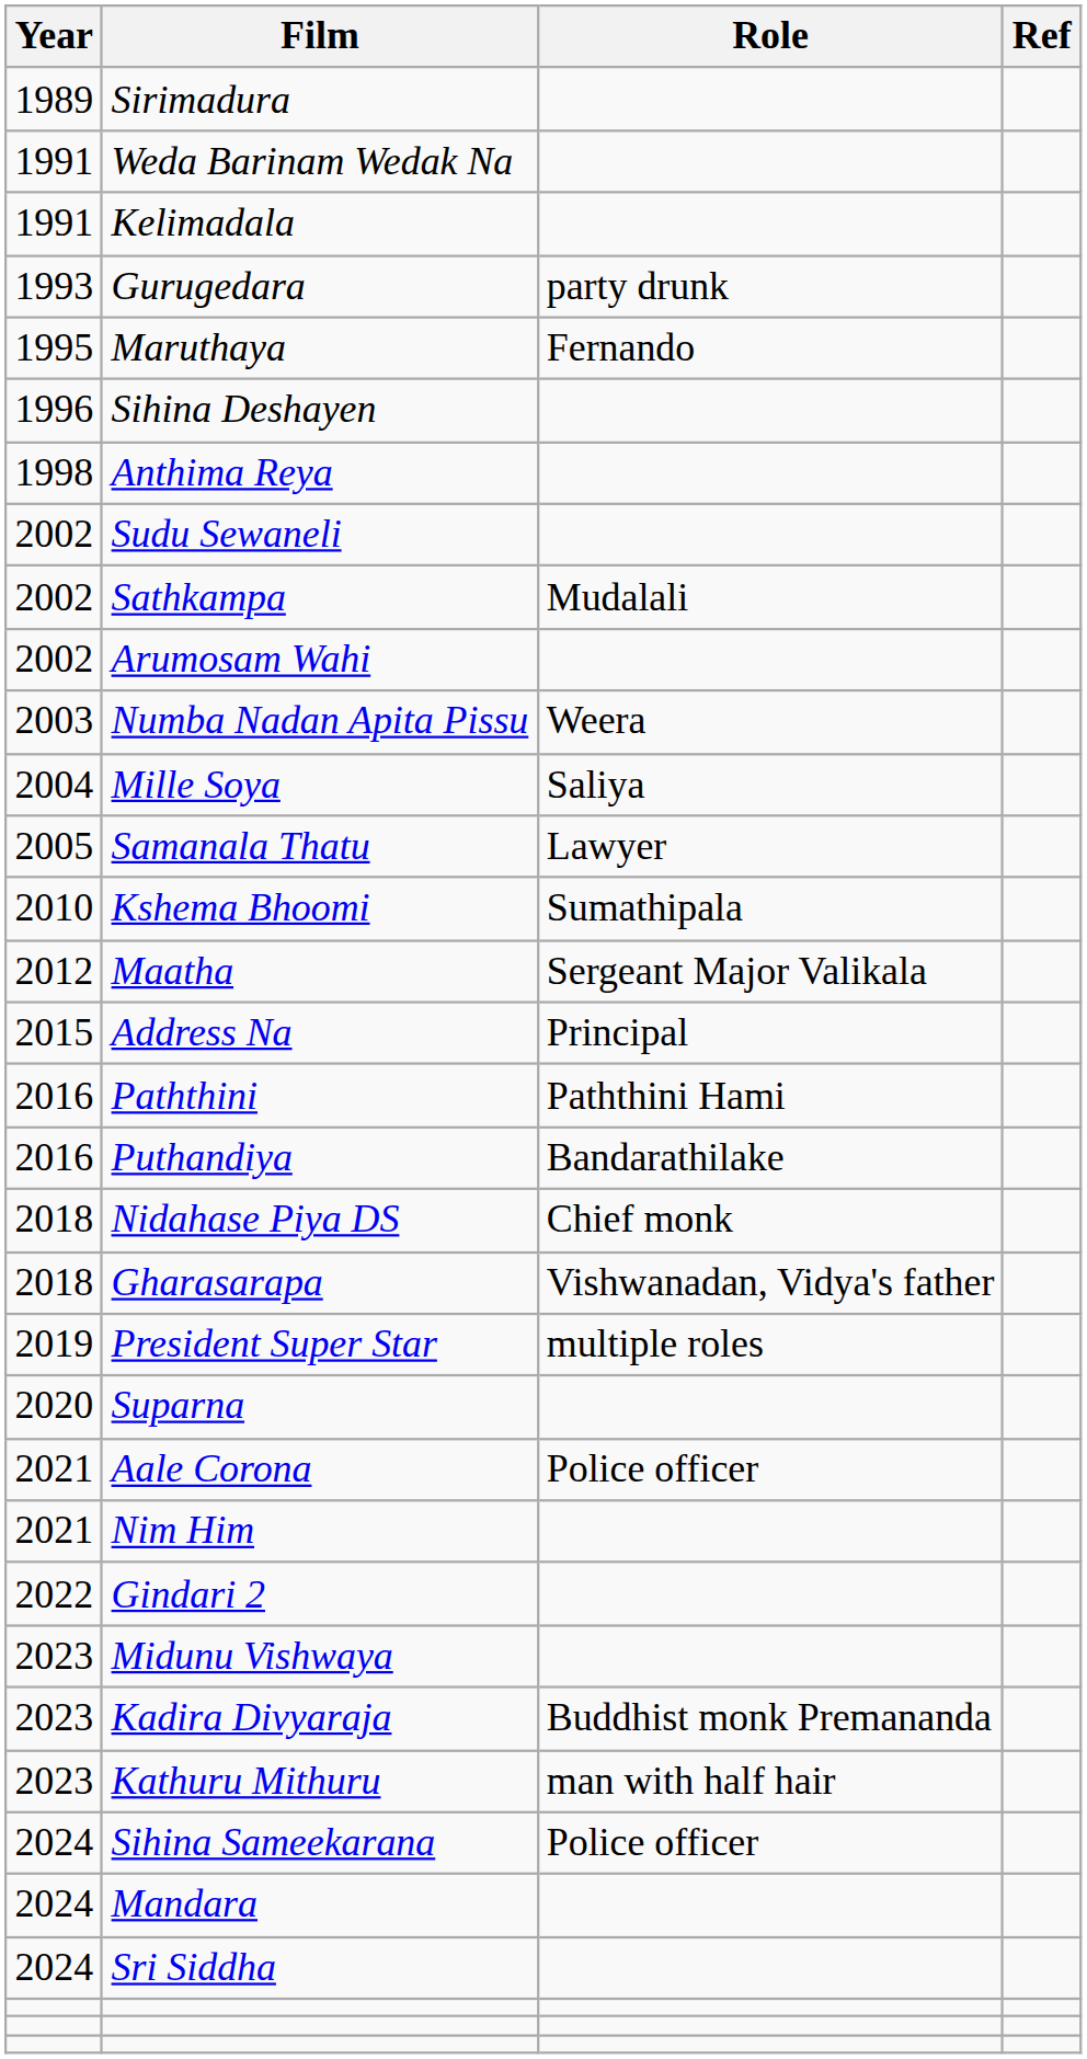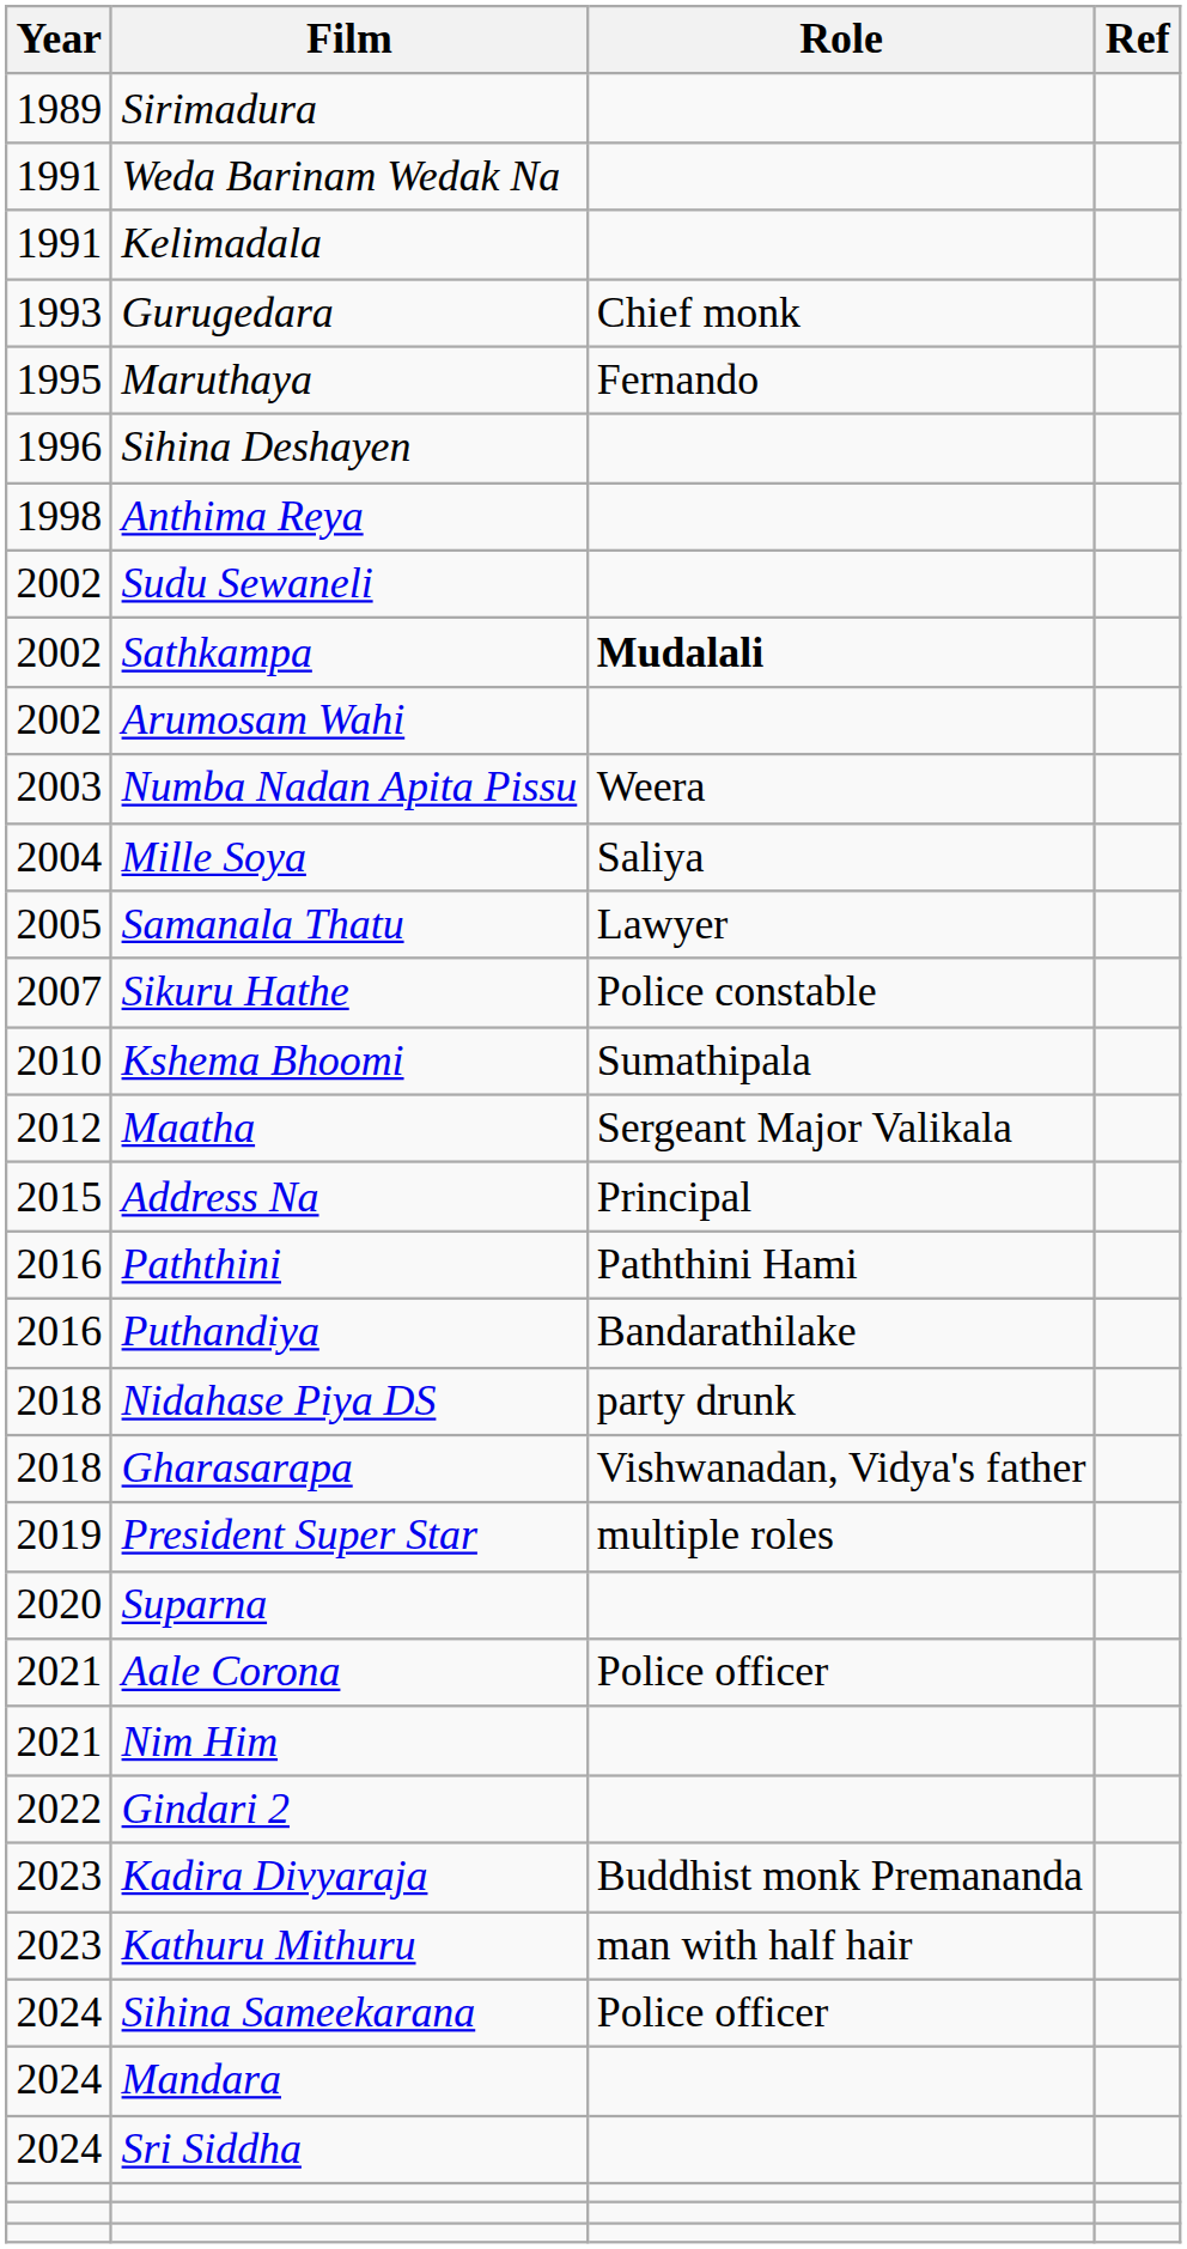 <table class="wikitable">
 <tr>
 <th>Year</th>
 <th>Film</th>
 <th>Role</th>
 <th>Ref</th>
 </tr>
 <tr>
 <td>1989</td>
 <td><em>Sirimadura</em></td>
 <td></td>
 <td></td>
 </tr>
 <tr>
 <td>1991</td>
 <td><em>Weda Barinam Wedak Na</em></td>
 <td></td>
 <td></td>
 </tr>
 <tr>
 <td>1991</td>
 <td><em>Kelimadala</em></td>
 <td></td>
 <td></td>
 </tr>
 <tr>
 <td>1993</td>
 <td><em>Gurugedara</em></td>
-<td>party drunk</td>
+<td>Chief monk</td>
 <td></td>
 </tr>
 <tr>
 <td>1995</td>
 <td><em>Maruthaya</em></td>
 <td>Fernando</td>
 <td></td>
 </tr>
 <tr>
 <td>1996</td>
 <td><em>Sihina Deshayen</em></td>
 <td></td>
 <td></td>
 </tr>
 <tr>
 <td>1998</td>
 <td><em><a href='#'>Anthima Reya</a></em></td>
 <td></td>
 <td></td>
 </tr>
 <tr>
 <td>2002</td>
 <td><em><a href='#'>Sudu Sewaneli</a></em></td>
 <td></td>
 <td></td>
 </tr>
 <tr>
 <td>2002</td>
 <td><em><a href='#'>Sathkampa</a></em></td>
-<td>Mudalali</td>
+<td><strong>Mudalali</strong></td>
 <td></td>
 </tr>
 <tr>
 <td>2002</td>
 <td><em><a href='#'>Arumosam Wahi</a></em></td>
 <td></td>
 <td></td>
 </tr>
 <tr>
 <td>2003</td>
 <td><em><a href='#'>Numba Nadan Apita Pissu</a></em></td>
 <td>Weera</td>
 <td></td>
 </tr>
 <tr>
 <td>2004</td>
 <td><em><a href='#'>Mille Soya</a></em></td>
 <td>Saliya</td>
 <td></td>
 </tr>
 <tr>
 <td>2005</td>
 <td><em><a href='#'>Samanala Thatu</a></em></td>
 <td>Lawyer</td>
+<td></td>
+</tr>
+<tr>
+<td>2007</td>
+<td><em><a href='#'>Sikuru Hathe</a></em></td>
+<td>Police constable</td>
 <td></td>
 </tr>
 <tr>
 <td>2010</td>
 <td><em><a href='#'>Kshema Bhoomi</a></em></td>
 <td>Sumathipala</td>
 <td></td>
 </tr>
 <tr>
 <td>2012</td>
 <td><em><a href='#'>Maatha</a></em></td>
 <td>Sergeant Major Valikala</td>
 <td></td>
 </tr>
 <tr>
 <td>2015</td>
 <td><em><a href='#'>Address Na</a></em></td>
 <td>Principal</td>
 <td></td>
 </tr>
 <tr>
 <td>2016</td>
 <td><em><a href='#'>Paththini</a></em></td>
 <td>Paththini Hami</td>
 <td></td>
 </tr>
 <tr>
 <td>2016</td>
 <td><em><a href='#'>Puthandiya</a></em></td>
 <td>Bandarathilake</td>
 <td></td>
 </tr>
 <tr>
 <td>2018</td>
 <td><em><a href='#'>Nidahase Piya DS</a></em></td>
-<td>Chief monk</td>
+<td>party drunk</td>
 <td></td>
 </tr>
 <tr>
 <td>2018</td>
 <td><em><a href='#'>Gharasarapa</a></em></td>
 <td>Vishwanadan, Vidya's father</td>
 <td></td>
 </tr>
 <tr>
 <td>2019</td>
 <td><em><a href='#'>President Super Star</a></em></td>
 <td>multiple roles</td>
 <td></td>
 </tr>
 <tr>
 <td>2020</td>
 <td><em><a href='#'>Suparna</a></em></td>
 <td></td>
 <td></td>
 </tr>
 <tr>
 <td>2021</td>
 <td><em><a href='#'>Aale Corona</a></em></td>
 <td>Police officer</td>
 <td></td>
 </tr>
 <tr>
 <td>2021</td>
 <td><em><a href='#'>Nim Him</a></em></td>
 <td></td>
 <td></td>
 </tr>
 <tr>
 <td>2022</td>
 <td><em><a href='#'>Gindari 2</a></em></td>
-<td></td>
-<td></td>
-</tr>
-<tr>
-<td>2023</td>
-<td><em><a href='#'>Midunu Vishwaya</a></em></td>
 <td></td>
 <td></td>
 </tr>
 <tr>
 <td>2023</td>
 <td><em><a href='#'>Kadira Divyaraja</a></em></td>
 <td>Buddhist monk Premananda</td>
 <td></td>
 </tr>
 <tr>
 <td>2023</td>
 <td><em><a href='#'>Kathuru Mithuru</a></em></td>
 <td>man with half hair</td>
 <td></td>
 </tr>
 <tr>
 <td>2024</td>
 <td><em><a href='#'>Sihina Sameekarana</a></em></td>
 <td>Police officer</td>
 <td></td>
 </tr>
 <tr>
 <td>2024</td>
 <td><em><a href='#'>Mandara</a></em></td>
 <td></td>
 <td></td>
 </tr>
 <tr>
 <td>2024</td>
 <td><em><a href='#'>Sri Siddha</a></em></td>
 <td></td>
 <td></td>
 </tr>
 <tr>
 <td></td>
 <td></td>
 <td></td>
 <td></td>
 </tr>
 <tr>
 <td></td>
 <td></td>
 <td></td>
 <td></td>
 </tr>
 <tr>
 <td></td>
 <td></td>
 <td></td>
 <td></td>
 </tr>
 </table>
